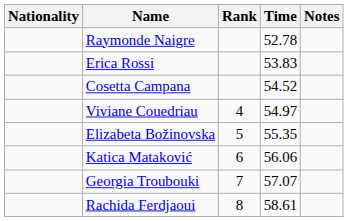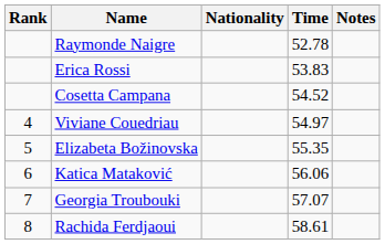 <table class="wikitable sortable" style="text-align:center">
 <tr>
+<th>Rank</th>
+<th>Name</th>
 <th>Nationality</th>
-<th>Name</th>
-<th>Rank</th>
 <th>Time</th>
 <th>Notes</th>
 </tr>
 <tr>
+<td></td>
+<td align=left><a href='#'>Raymonde Naigre</a></td>
 <td align=left></td>
-<td align=left><a href='#'>Raymonde Naigre</a></td>
-<td></td>
 <td>52.78</td>
 <td></td>
 </tr>
 <tr>
+<td></td>
+<td align=left><a href='#'>Erica Rossi</a></td>
 <td align=left></td>
-<td align=left><a href='#'>Erica Rossi</a></td>
-<td></td>
 <td>53.83</td>
 <td></td>
 </tr>
 <tr>
+<td></td>
+<td align=left><a href='#'>Cosetta Campana</a></td>
 <td align=left></td>
-<td align=left><a href='#'>Cosetta Campana</a></td>
-<td></td>
 <td>54.52</td>
 <td></td>
 </tr>
 <tr>
+<td>4</td>
+<td align=left><a href='#'>Viviane Couedriau</a></td>
 <td align=left></td>
-<td align=left><a href='#'>Viviane Couedriau</a></td>
-<td>4</td>
 <td>54.97</td>
 <td></td>
 </tr>
 <tr>
+<td>5</td>
+<td align=left><a href='#'>Elizabeta Božinovska</a></td>
 <td align=left></td>
-<td align=left><a href='#'>Elizabeta Božinovska</a></td>
-<td>5</td>
 <td>55.35</td>
 <td></td>
 </tr>
 <tr>
+<td>6</td>
+<td align=left><a href='#'>Katica Mataković</a></td>
 <td align=left></td>
-<td align=left><a href='#'>Katica Mataković</a></td>
-<td>6</td>
 <td>56.06</td>
 <td></td>
 </tr>
 <tr>
+<td>7</td>
+<td align=left><a href='#'>Georgia Troubouki</a></td>
 <td align=left></td>
-<td align=left><a href='#'>Georgia Troubouki</a></td>
-<td>7</td>
 <td>57.07</td>
 <td></td>
 </tr>
 <tr>
+<td>8</td>
+<td align=left><a href='#'>Rachida Ferdjaoui</a></td>
 <td align=left></td>
-<td align=left><a href='#'>Rachida Ferdjaoui</a></td>
-<td>8</td>
 <td>58.61</td>
 <td></td>
 </tr>
 </table>
